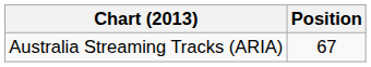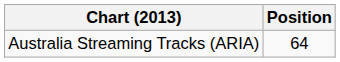 <table class="wikitable">
 <tr>
 <th>Chart (2013)</th>
 <th>Position</th>
 </tr>
 <tr>
 <td>Australia Streaming Tracks (ARIA)</td>
-<td align="center">67</td>
+<td align="center">64</td>
 </tr>
 </table>
